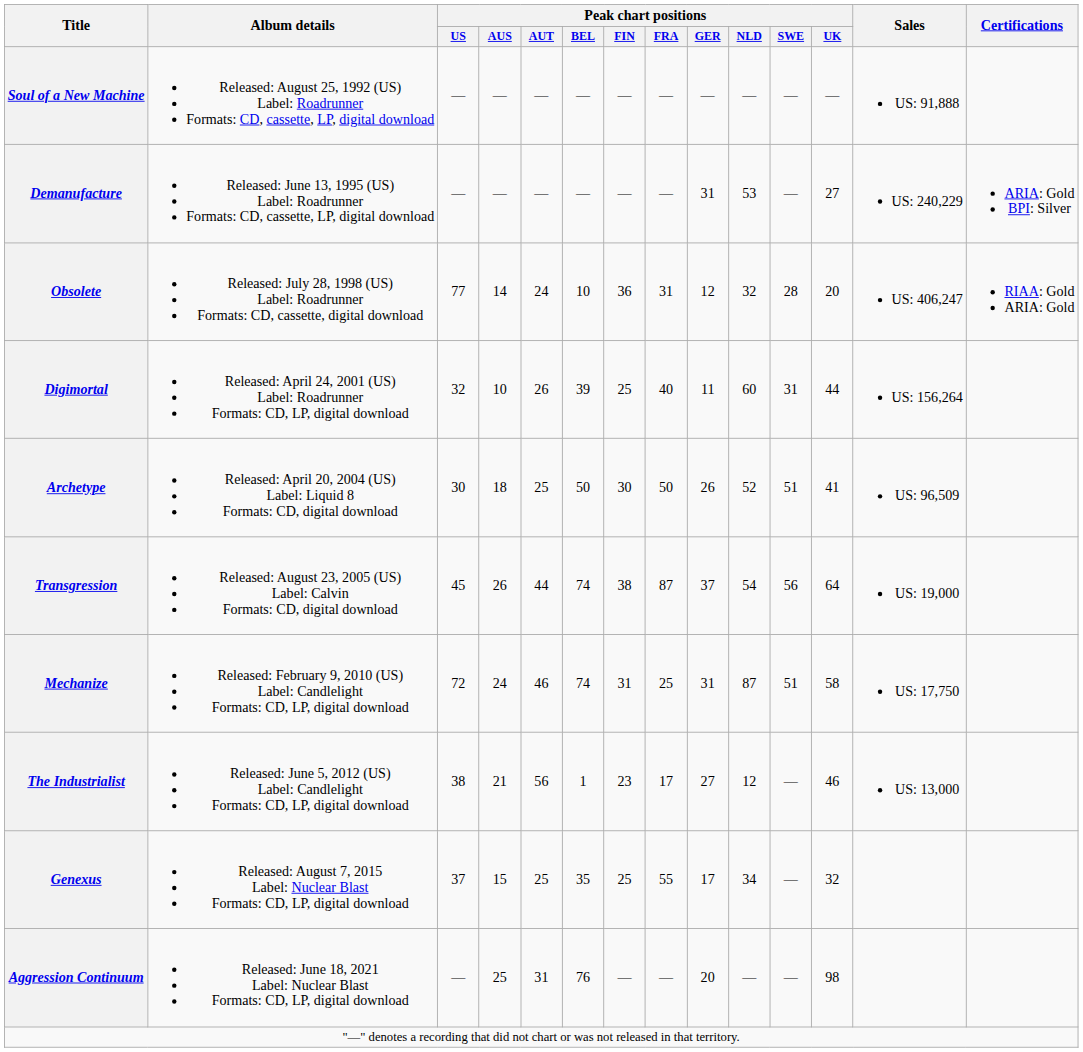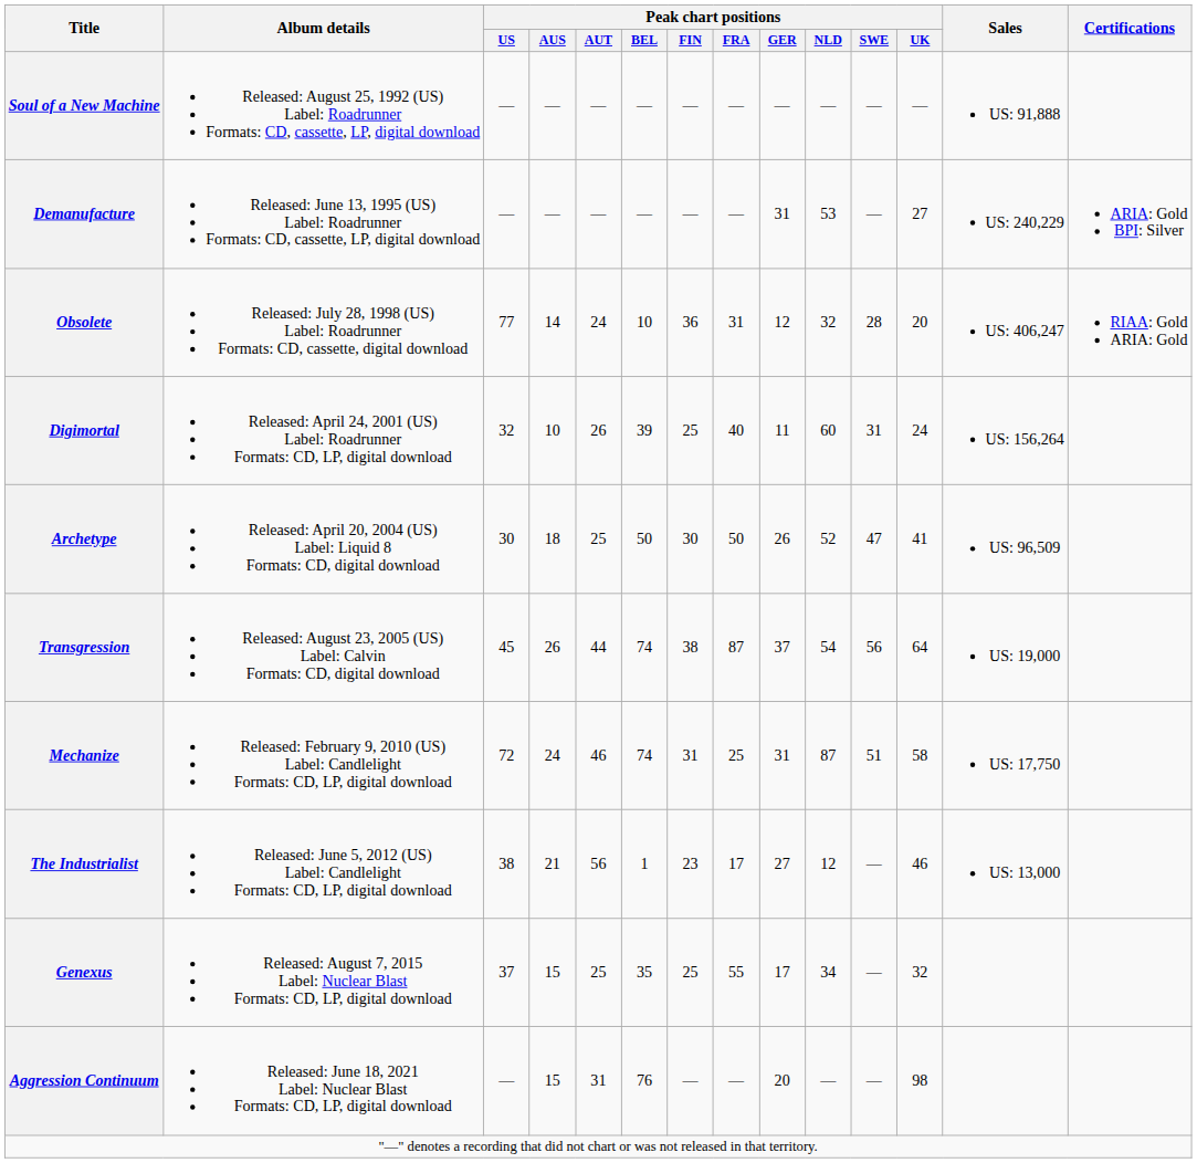 <table class="wikitable plainrowheaders" style="text-align:center;">
 <tr>
 <th scope="col" rowspan="2">Title</th>
 <th scope="col" rowspan="2">Album details</th>
 <th scope="col" colspan="10">Peak chart positions</th>
 <th scope="col" rowspan="2">Sales</th>
 <th scope="col" rowspan="2"><a href='#'>Certifications</a></th>
 </tr>
 <tr>
 <th scope="col" style="width:3em;font-size:85%;"><a href='#'>US</a><br></th>
 <th scope="col" style="width:3em;font-size:85%;"><a href='#'>AUS</a><br></th>
 <th scope="col" style="width:3em;font-size:85%;"><a href='#'>AUT</a><br></th>
 <th scope="col" style="width:3em;font-size:85%;"><a href='#'>BEL</a><br></th>
 <th scope="col" style="width:3em;font-size:85%;"><a href='#'>FIN</a><br></th>
 <th scope="col" style="width:3em;font-size:85%;"><a href='#'>FRA</a><br></th>
 <th scope="col" style="width:3em;font-size:85%;"><a href='#'>GER</a><br></th>
 <th scope="col" style="width:3em;font-size:85%;"><a href='#'>NLD</a><br></th>
 <th scope="col" style="width:3em;font-size:85%;"><a href='#'>SWE</a><br></th>
 <th scope="col" style="width:3em;font-size:85%;"><a href='#'>UK</a><br></th>
 </tr>
 <tr>
 <th scope="row"><em><a href='#'>Soul of a New Machine</a></em></th>
 <td><br><ul><li>Released: August 25, 1992 <span>(US)</span></li><li>Label: <a href='#'>Roadrunner</a></li><li>Formats: <a href='#'>CD</a>, <a href='#'>cassette</a>, <a href='#'>LP</a>, <a href='#'>digital download</a></li></ul></td>
 <td>—</td>
 <td>—</td>
 <td>—</td>
 <td>—</td>
 <td>—</td>
 <td>—</td>
 <td>—</td>
 <td>—</td>
 <td>—</td>
 <td>—</td>
 <td><br><ul><li>US: 91,888</li></ul></td>
 <td></td>
 </tr>
 <tr>
 <th scope="row"><em><a href='#'>Demanufacture</a></em></th>
 <td><br><ul><li>Released: June 13, 1995 <span>(US)</span></li><li>Label: Roadrunner</li><li>Formats: CD, cassette, LP, digital download</li></ul></td>
 <td>—</td>
 <td>—</td>
 <td>—</td>
 <td>—</td>
 <td>—</td>
 <td>—</td>
 <td>31</td>
 <td>53</td>
 <td>—</td>
 <td>27</td>
 <td><br><ul><li>US: 240,229</li></ul></td>
 <td><br><ul><li><a href='#'>ARIA</a>: Gold</li><li><a href='#'>BPI</a>: Silver</li></ul></td>
 </tr>
 <tr>
 <th scope="row"><em><a href='#'>Obsolete</a></em></th>
 <td><br><ul><li>Released: July 28, 1998 <span>(US)</span></li><li>Label: Roadrunner</li><li>Formats: CD, cassette, digital download</li></ul></td>
 <td>77</td>
 <td>14</td>
 <td>24</td>
 <td>10</td>
 <td>36</td>
 <td>31</td>
 <td>12</td>
 <td>32</td>
 <td>28</td>
 <td>20</td>
 <td><br><ul><li>US: 406,247</li></ul></td>
 <td><br><ul><li><a href='#'>RIAA</a>: Gold</li><li>ARIA: Gold</li></ul></td>
 </tr>
 <tr>
 <th scope="row"><em><a href='#'>Digimortal</a></em></th>
 <td><br><ul><li>Released: April 24, 2001 <span>(US)</span></li><li>Label: Roadrunner</li><li>Formats: CD, LP, digital download</li></ul></td>
 <td>32</td>
 <td>10</td>
 <td>26</td>
 <td>39</td>
 <td>25</td>
 <td>40</td>
 <td>11</td>
 <td>60</td>
 <td>31</td>
-<td>44</td>
+<td>24</td>
 <td><br><ul><li>US: 156,264</li></ul></td>
 <td></td>
 </tr>
 <tr>
 <th scope="row"><em><a href='#'>Archetype</a></em></th>
 <td><br><ul><li>Released: April 20, 2004 <span>(US)</span></li><li>Label: Liquid 8</li><li>Formats: CD, digital download</li></ul></td>
 <td>30</td>
 <td>18</td>
 <td>25</td>
 <td>50</td>
 <td>30</td>
 <td>50</td>
 <td>26</td>
 <td>52</td>
-<td>51</td>
+<td>47</td>
 <td>41</td>
 <td><br><ul><li>US: 96,509</li></ul></td>
 <td></td>
 </tr>
 <tr>
 <th scope="row"><em><a href='#'>Transgression</a></em></th>
 <td><br><ul><li>Released: August 23, 2005 <span>(US)</span></li><li>Label: Calvin</li><li>Formats: CD, digital download</li></ul></td>
 <td>45</td>
 <td>26</td>
 <td>44</td>
 <td>74</td>
 <td>38</td>
 <td>87</td>
 <td>37</td>
 <td>54</td>
 <td>56</td>
 <td>64</td>
 <td><br><ul><li>US: 19,000</li></ul></td>
 <td></td>
 </tr>
 <tr>
 <th scope="row"><em><a href='#'>Mechanize</a></em></th>
 <td><br><ul><li>Released: February 9, 2010 <span>(US)</span></li><li>Label: Candlelight</li><li>Formats: CD, LP, digital download</li></ul></td>
 <td>72</td>
 <td>24</td>
 <td>46</td>
 <td>74</td>
 <td>31</td>
 <td>25</td>
 <td>31</td>
 <td>87</td>
 <td>51</td>
 <td>58</td>
 <td><br><ul><li>US: 17,750</li></ul></td>
 <td></td>
 </tr>
 <tr>
 <th scope="row"><em><a href='#'>The Industrialist</a></em></th>
 <td><br><ul><li>Released: June 5, 2012 <span>(US)</span></li><li>Label: Candlelight</li><li>Formats: CD, LP, digital download</li></ul></td>
 <td>38</td>
 <td>21</td>
 <td>56</td>
 <td>1</td>
 <td>23</td>
 <td>17</td>
 <td>27</td>
 <td>12</td>
 <td>—</td>
 <td>46</td>
 <td><br><ul><li>US: 13,000</li></ul></td>
 <td></td>
 </tr>
 <tr>
 <th scope="row"><em><a href='#'>Genexus</a></em></th>
 <td><br><ul><li>Released: August 7, 2015</li><li>Label: <a href='#'>Nuclear Blast</a></li><li>Formats: CD, LP, digital download</li></ul></td>
 <td>37</td>
 <td>15</td>
 <td>25</td>
 <td>35</td>
 <td>25</td>
 <td>55</td>
 <td>17</td>
 <td>34</td>
 <td>—</td>
 <td>32</td>
 <td></td>
 <td></td>
 </tr>
 <tr>
 <th scope="row"><em><a href='#'>Aggression Continuum</a></em></th>
 <td><br><ul><li>Released: June 18, 2021</li><li>Label: Nuclear Blast</li><li>Formats: CD, LP, digital download</li></ul></td>
 <td>—</td>
-<td>25</td>
+<td>15</td>
 <td>31</td>
 <td>76</td>
 <td>—</td>
 <td>—</td>
 <td>20</td>
 <td>—</td>
 <td>—</td>
 <td>98</td>
 <td></td>
 <td></td>
 </tr>
 <tr>
 <td colspan="18" style="font-size:90%">"—" denotes a recording that did not chart or was not released in that territory.</td>
 </tr>
 </table>
